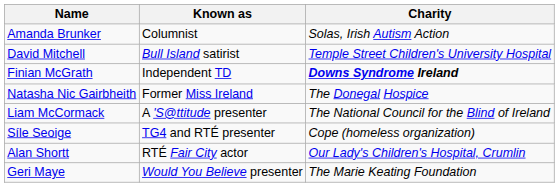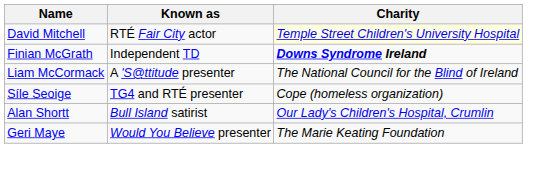 <table class="wikitable">
 <tr>
 <th><strong>Name</strong></th>
 <th><strong>Known as</strong></th>
 <th><strong>Charity</strong></th>
 </tr>
 <tr>
-<td><a href='#'>Amanda Brunker</a></td>
-<td>Columnist</td>
-<td><em>Solas, Irish <a href='#'>Autism</a> Action</em></td>
-</tr>
-<tr>
 <td><a href='#'>David Mitchell</a></td>
-<td><em><a href='#'>Bull Island</a></em> satirist</td>
-<td><em><a href='#'>Temple Street Children's University Hospital</a></em></td>
+<td>RTÉ <em><a href='#'>Fair City</a></em> actor</td>
+<td style="background: lightyellow;"><em><a href='#'>Temple Street Children's University Hospital</a></em></td>
 </tr>
 <tr>
 <td><a href='#'>Finian McGrath</a></td>
 <td>Independent <a href='#'>TD</a></td>
 <td><strong><em><a href='#'>Downs Syndrome</a> Ireland</em></strong></td>
-</tr>
-<tr>
-<td><a href='#'>Natasha Nic Gairbheith</a></td>
-<td>Former <a href='#'>Miss Ireland</a></td>
-<td><em>The <a href='#'>Donegal</a> <a href='#'>Hospice</a></em></td>
 </tr>
 <tr>
 <td><a href='#'>Liam McCormack</a></td>
 <td>A <em><a href='#'>'S@ttitude</a></em> presenter</td>
 <td><em>The National Council for the <a href='#'>Blind</a> of Ireland</em></td>
 </tr>
 <tr>
 <td><a href='#'>Síle Seoige</a></td>
 <td><a href='#'>TG4</a> and RTÉ presenter</td>
 <td><em>Cope (homeless organization)</em></td>
 </tr>
 <tr>
 <td><a href='#'>Alan Shortt</a></td>
-<td>RTÉ <em><a href='#'>Fair City</a></em> actor</td>
+<td><em><a href='#'>Bull Island</a></em> satirist</td>
 <td><em><a href='#'>Our Lady's Children's Hospital, Crumlin</a></em></td>
 </tr>
 <tr>
 <td><a href='#'>Geri Maye</a></td>
 <td><em><a href='#'>Would You Believe</a></em> presenter</td>
 <td><em>The Marie Keating Foundation</em></td>
 </tr>
 </table>
